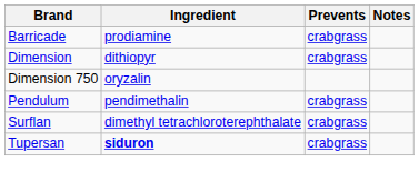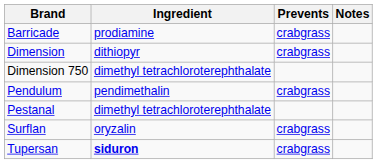 <table class="wikitable">
 <tr>
 <th>Brand</th>
 <th>Ingredient</th>
 <th>Prevents</th>
 <th>Notes</th>
 </tr>
 <tr>
 <td><a href='#'>Barricade</a></td>
 <td><a href='#'>prodiamine</a></td>
 <td><a href='#'>crabgrass</a></td>
 <td></td>
 </tr>
 <tr>
 <td><a href='#'>Dimension</a></td>
 <td><a href='#'>dithiopyr</a></td>
 <td><a href='#'>crabgrass</a></td>
 <td></td>
 </tr>
 <tr>
 <td>Dimension 750</td>
-<td><a href='#'>oryzalin</a></td>
+<td><a href='#'>dimethyl tetrachloroterephthalate</a></td>
 <td></td>
 <td></td>
 </tr>
 <tr>
 <td><a href='#'>Pendulum</a></td>
 <td><a href='#'>pendimethalin</a></td>
 <td><a href='#'>crabgrass</a></td>
 <td></td>
 </tr>
 <tr>
+<td><a href='#'>Pestanal</a></td>
+<td><a href='#'>dimethyl tetrachloroterephthalate</a></td>
+<td></td>
+<td></td>
+</tr>
+<tr>
 <td><a href='#'>Surflan</a></td>
-<td><a href='#'>dimethyl tetrachloroterephthalate</a></td>
+<td><a href='#'>oryzalin</a></td>
 <td><a href='#'>crabgrass</a></td>
 <td></td>
 </tr>
 <tr>
 <td><a href='#'>Tupersan</a></td>
 <td><strong><a href='#'>siduron</a></strong></td>
 <td><a href='#'>crabgrass</a></td>
 <td></td>
 </tr>
 </table>
